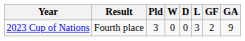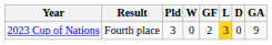 <table class="wikitable" style="text-align: center;">
 <tr>
 <th>Year</th>
 <th>Result</th>
 <th>Pld</th>
 <th>W</th>
+<th>GF</th>
+<th>L</th>
 <th>D</th>
-<th>L</th>
-<th>GF</th>
 <th>GA</th>
 </tr>
 <tr>
 <td> <a href='#'>2023 Cup of Nations</a></td>
 <td>Fourth place</td>
 <td>3</td>
 <td>0</td>
+<td>2</td>
+<td style="background: gold;">3</td>
 <td>0</td>
-<td>3</td>
-<td>2</td>
 <td>9</td>
 </tr>
 </table>
